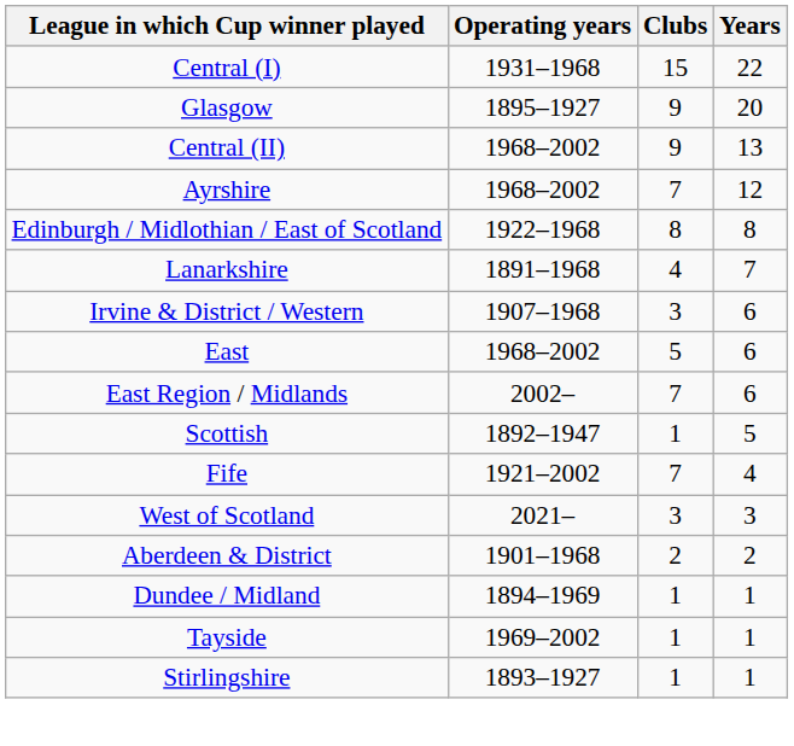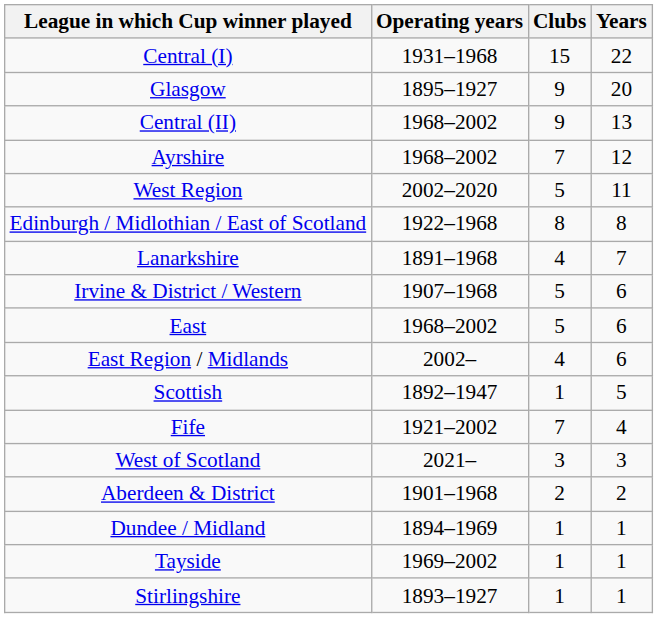 <table class="wikitable sortable" style="text-align: center;">
 <tr>
 <th>League in which Cup winner played</th>
 <th>Operating years</th>
 <th>Clubs</th>
 <th>Years</th>
 </tr>
 <tr>
 <td><a href='#'>Central (I)</a></td>
 <td>1931–1968</td>
 <td>15</td>
 <td>22</td>
 </tr>
 <tr>
 <td><a href='#'>Glasgow</a></td>
 <td>1895–1927</td>
 <td>9</td>
 <td>20</td>
 </tr>
 <tr>
 <td><a href='#'>Central (II)</a></td>
 <td>1968–2002</td>
 <td>9</td>
 <td>13</td>
 </tr>
 <tr>
 <td><a href='#'>Ayrshire</a></td>
 <td>1968–2002</td>
 <td>7</td>
 <td>12</td>
 </tr>
 <tr>
+<td><a href='#'>West Region</a></td>
+<td>2002–2020</td>
+<td>5</td>
+<td>11</td>
+</tr>
+<tr>
 <td><a href='#'>Edinburgh / Midlothian / East of Scotland</a></td>
 <td>1922–1968</td>
 <td>8</td>
 <td>8</td>
 </tr>
 <tr>
 <td><a href='#'>Lanarkshire</a></td>
 <td>1891–1968</td>
 <td>4</td>
 <td>7</td>
 </tr>
 <tr>
 <td><a href='#'>Irvine & District / Western</a></td>
 <td>1907–1968</td>
-<td>3</td>
+<td>5</td>
 <td>6</td>
 </tr>
 <tr>
 <td><a href='#'>East</a></td>
 <td>1968–2002</td>
 <td>5</td>
 <td>6</td>
 </tr>
 <tr>
 <td><a href='#'>East Region</a> / <a href='#'>Midlands</a></td>
 <td>2002–</td>
-<td>7</td>
+<td>4</td>
 <td>6</td>
 </tr>
 <tr>
 <td><a href='#'>Scottish</a></td>
 <td>1892–1947</td>
 <td>1</td>
 <td>5</td>
 </tr>
 <tr>
 <td><a href='#'>Fife</a></td>
 <td>1921–2002</td>
 <td>7</td>
 <td>4</td>
 </tr>
 <tr>
 <td><a href='#'>West of Scotland</a></td>
 <td>2021–</td>
 <td>3</td>
 <td>3</td>
 </tr>
 <tr>
 <td><a href='#'>Aberdeen & District</a></td>
 <td>1901–1968</td>
 <td>2</td>
 <td>2</td>
 </tr>
 <tr>
 <td><a href='#'>Dundee / Midland</a></td>
 <td>1894–1969</td>
 <td>1</td>
 <td>1</td>
 </tr>
 <tr>
 <td><a href='#'>Tayside</a></td>
 <td>1969–2002</td>
 <td>1</td>
 <td>1</td>
 </tr>
 <tr>
 <td><a href='#'>Stirlingshire</a></td>
 <td>1893–1927</td>
 <td>1</td>
 <td>1</td>
 </tr>
 </table>
